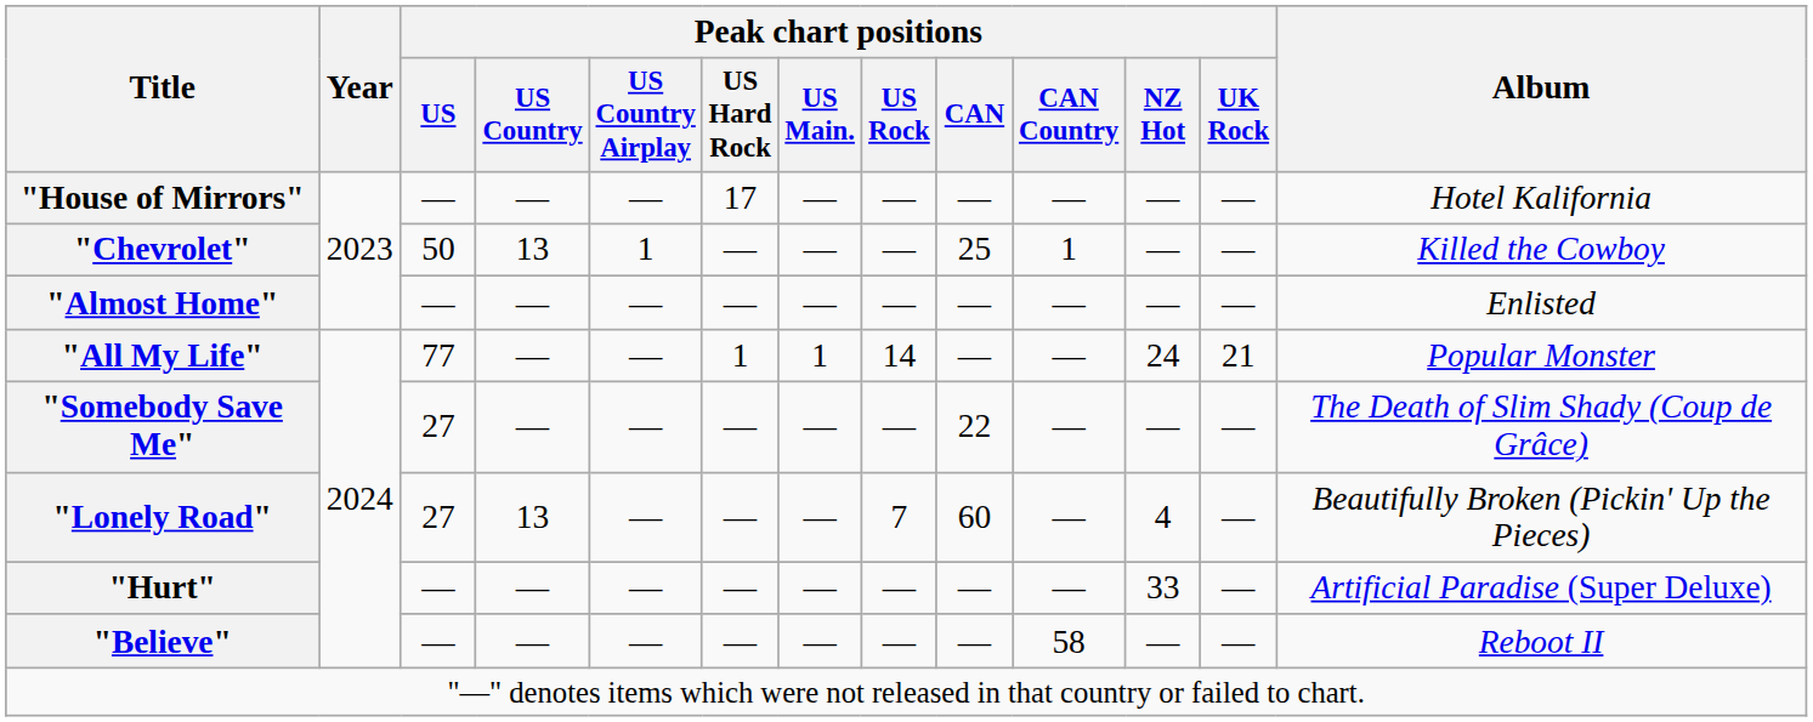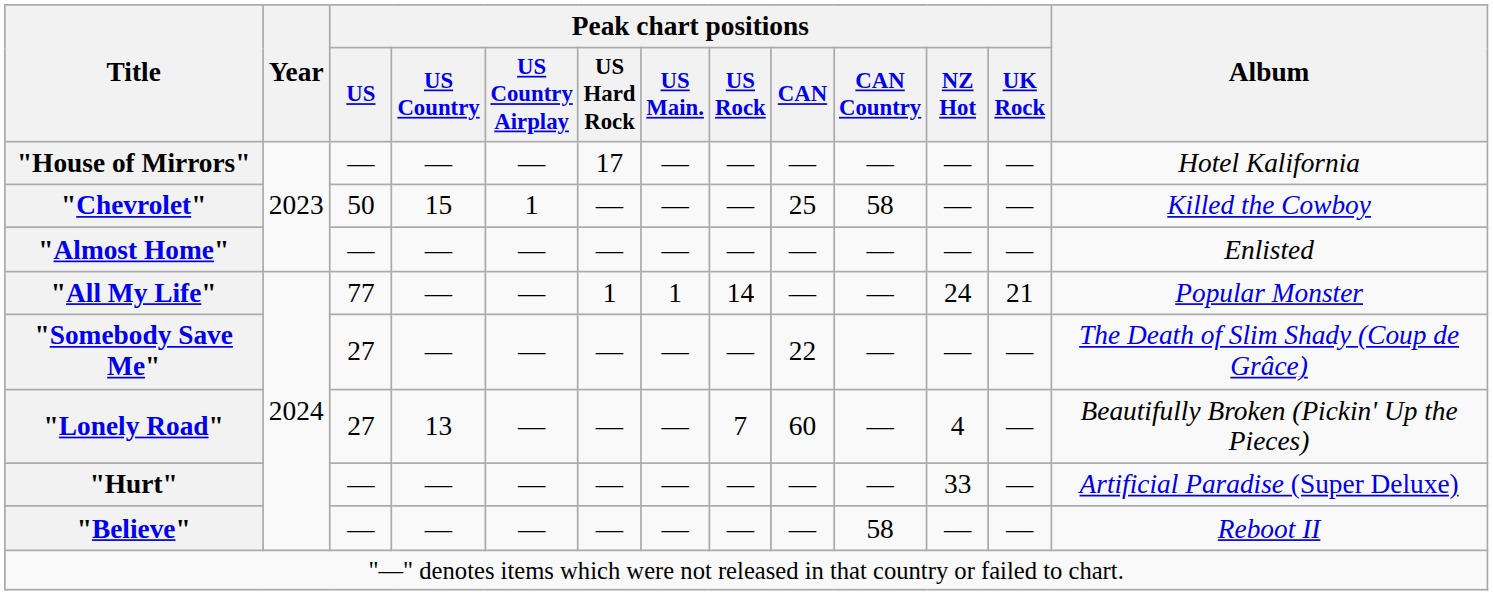 <table class="wikitable plainrowheaders" style="text-align:center;" border="1">
 <tr>
 <th scope="col" rowspan="2">Title</th>
 <th scope="col" rowspan="2">Year</th>
 <th scope="col" colspan="10">Peak chart positions</th>
 <th scope="col" rowspan="2">Album</th>
 </tr>
 <tr style="font-size:smaller">
 <th scope="col" style="width:30px;"><a href='#'>US</a><br></th>
 <th scope="col" style="width:30px;"><a href='#'>US Country</a><br></th>
 <th scope="col" style="width:30px;"><a href='#'>US Country Airplay</a><br></th>
 <th scope="col" style="width:30px;">US Hard Rock<br></th>
 <th scope="col" style="width:30px;"><a href='#'>US<br>Main.</a><br></th>
 <th scope="col" style="width:30px;"><a href='#'>US<br>Rock</a><br></th>
 <th scope="col" style="width:30px;"><a href='#'>CAN</a><br></th>
 <th scope="col" style="width:30px;"><a href='#'>CAN Country</a><br></th>
 <th scope="col" style="width:30px;"><a href='#'>NZ<br>Hot</a><br></th>
 <th scope="col" style="width:30px;"><a href='#'>UK<br>Rock</a><br></th>
 </tr>
 <tr>
 <th scope="row">"House of Mirrors"<br></th>
 <td rowspan="3">2023</td>
 <td>—</td>
 <td>—</td>
 <td>—</td>
 <td>17</td>
 <td>—</td>
 <td>—</td>
 <td>—</td>
 <td>—</td>
 <td>—</td>
 <td>—</td>
 <td><em>Hotel Kalifornia</em></td>
 </tr>
 <tr>
 <th scope="row">"<a href='#'>Chevrolet</a>"<br></th>
 <td>50</td>
-<td>13</td>
+<td>15</td>
 <td>1</td>
 <td>—</td>
 <td>—</td>
 <td>—</td>
 <td>25</td>
-<td>1</td>
+<td>58</td>
 <td>—</td>
 <td>—</td>
 <td><em><a href='#'>Killed the Cowboy</a></em></td>
 </tr>
 <tr>
 <th scope="row">"<a href='#'>Almost Home</a>"<br></th>
 <td>—</td>
 <td>—</td>
 <td>—</td>
 <td>—</td>
 <td>—</td>
 <td>—</td>
 <td>—</td>
 <td>—</td>
 <td>—</td>
 <td>—</td>
 <td><em>Enlisted</em></td>
 </tr>
 <tr>
 <th scope="row">"<a href='#'>All My Life</a>"<br></th>
 <td rowspan="5">2024</td>
 <td>77</td>
 <td>—</td>
 <td>—</td>
 <td>1</td>
 <td>1</td>
 <td>14</td>
 <td>—</td>
 <td>—</td>
 <td>24</td>
 <td>21</td>
 <td><em><a href='#'>Popular Monster</a></em></td>
 </tr>
 <tr>
 <th scope="row">"<a href='#'>Somebody Save Me</a>"<br></th>
 <td>27</td>
 <td>—</td>
 <td>—</td>
 <td>—</td>
 <td>—</td>
 <td>—</td>
 <td>22</td>
 <td>—</td>
 <td>—</td>
 <td>—</td>
 <td><em><a href='#'>The Death of Slim Shady (Coup de Grâce)</a></em></td>
 </tr>
 <tr>
 <th scope="row">"<a href='#'>Lonely Road</a>"<br></th>
 <td>27</td>
 <td>13</td>
 <td>—</td>
 <td>—</td>
 <td>—</td>
 <td>7</td>
 <td>60</td>
 <td>—</td>
 <td>4</td>
 <td>—</td>
 <td><em>Beautifully Broken (Pickin' Up the Pieces)</em></td>
 </tr>
 <tr>
 <th scope="row">"Hurt"<br></th>
 <td>—</td>
 <td>—</td>
 <td>—</td>
 <td>—</td>
 <td>—</td>
 <td>—</td>
 <td>—</td>
 <td>—</td>
 <td>33</td>
 <td>—</td>
 <td><a href='#'><em>Artificial Paradise</em> (Super Deluxe)</a></td>
 </tr>
 <tr>
 <th scope="row">"<a href='#'>Believe</a>"<br></th>
 <td>—</td>
 <td>—</td>
 <td>—</td>
 <td>—</td>
 <td>—</td>
 <td>—</td>
 <td>—</td>
 <td>58</td>
 <td>—</td>
 <td>—</td>
 <td><em><a href='#'>Reboot II</a></em></td>
 </tr>
 <tr>
 <td colspan="17" style="font-size:90%;">"—" denotes items which were not released in that country or failed to chart.</td>
 </tr>
 </table>
